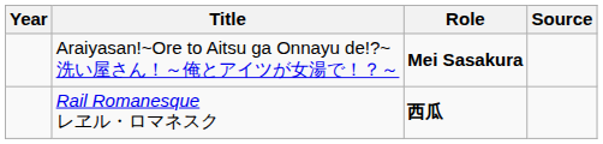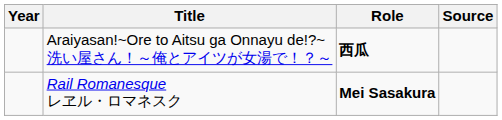 <table class="wikitable mw-collapsible mw-collapsed">
 <tr>
 <th>Year</th>
 <th>Title<strong><em></em></strong></th>
 <th style="white-space:nowrap">Role<strong><em></em></strong></th>
 <th>Source</th>
 </tr>
 <tr>
 <td></td>
 <td style="white-space:nowrap">Araiyasan!~Ore to Aitsu ga Onnayu de!?~<br><a href='#'>洗い屋さん！～俺とアイツが女湯で！？～</a></td>
-<td><strong>Mei Sasakura</strong></td>
+<td><strong>西瓜</strong></td>
 <td></td>
 </tr>
 <tr>
 <td></td>
 <td style="white-space:nowrap"><em><a href='#'>Rail Romanesque</a></em><br>レヱル・ロマネスク</td>
-<td><strong>西瓜</strong></td>
+<td><strong>Mei Sasakura</strong></td>
 <td></td>
 </tr>
 </table>
